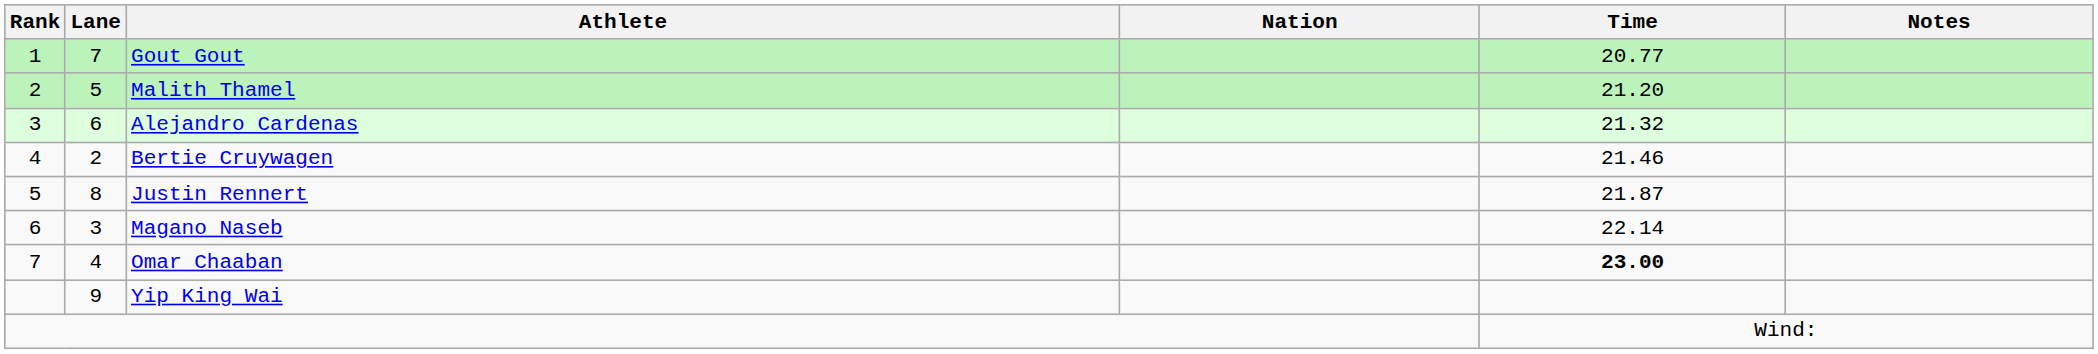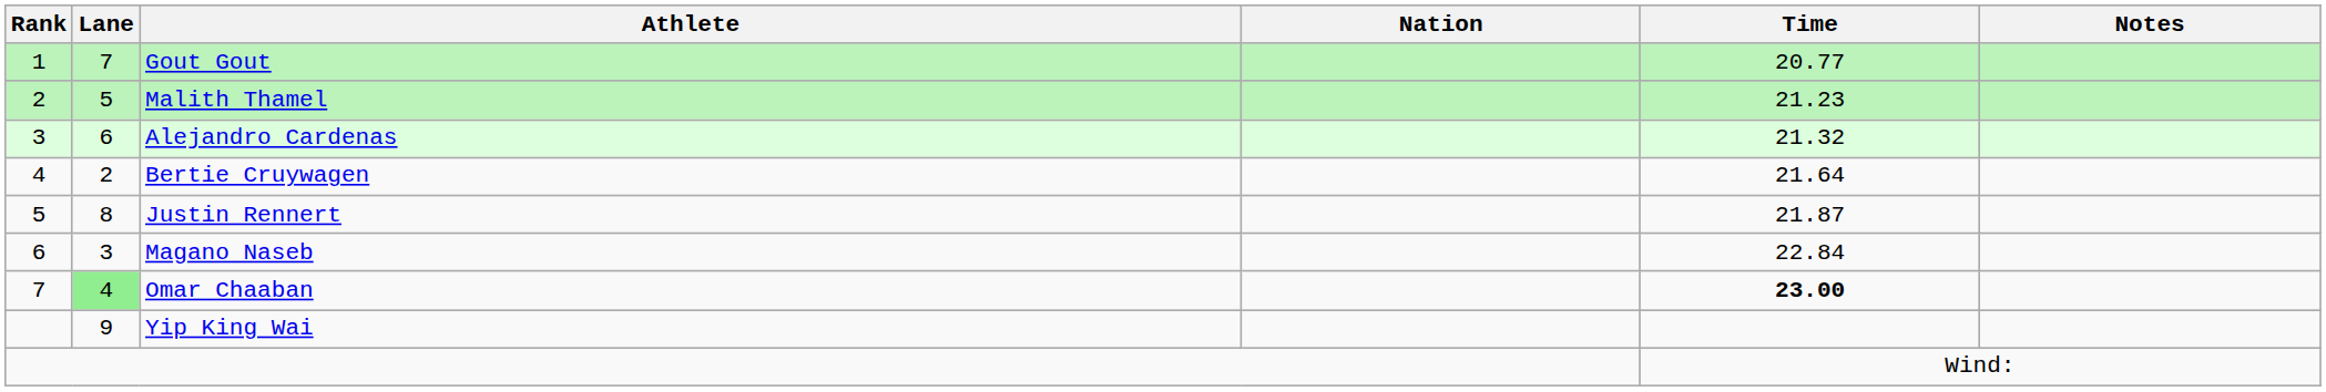 <table class="wikitable sortable" style="text-align:center;width: 65%;">
 <tr>
 <th scope="col" style="width: 10px;">Rank</th>
 <th scope="col" style="width: 10px;">Lane</th>
 <th scope="col">Athlete</th>
 <th scope="col">Nation</th>
 <th scope="col">Time</th>
 <th scope="col">Notes</th>
 </tr>
 <tr bgcolor=bbf3bb>
 <td>1</td>
 <td>7</td>
 <td align=left><a href='#'>Gout Gout</a></td>
 <td align=left></td>
 <td>20.77</td>
 <td></td>
 </tr>
 <tr bgcolor=bbf3bb>
 <td>2</td>
 <td>5</td>
 <td align=left><a href='#'>Malith Thamel</a></td>
 <td align=left></td>
-<td>21.20</td>
+<td>21.23</td>
 <td></td>
 </tr>
 <tr bgcolor=ddffdd>
 <td>3</td>
 <td>6</td>
 <td align=left><a href='#'>Alejandro Cardenas</a></td>
 <td align=left></td>
 <td>21.32</td>
 <td></td>
 </tr>
 <tr>
 <td>4</td>
 <td>2</td>
 <td align=left><a href='#'>Bertie Cruywagen</a></td>
 <td align=left></td>
-<td>21.46</td>
+<td>21.64</td>
 <td></td>
 </tr>
 <tr>
 <td>5</td>
 <td>8</td>
 <td align=left><a href='#'>Justin Rennert</a></td>
 <td align=left></td>
 <td>21.87</td>
 <td></td>
 </tr>
 <tr>
 <td>6</td>
 <td>3</td>
 <td align=left><a href='#'>Magano Naseb</a></td>
 <td align=left></td>
-<td>22.14</td>
+<td>22.84</td>
 <td></td>
 </tr>
 <tr>
 <td>7</td>
-<td>4</td>
+<td style="background: lightgreen;">4</td>
 <td align=left><a href='#'>Omar Chaaban</a></td>
 <td align=left></td>
 <td><strong>23.00</strong></td>
 <td></td>
 </tr>
 <tr>
 <td></td>
 <td>9</td>
 <td align=left><a href='#'>Yip King Wai</a></td>
 <td align=left></td>
 <td></td>
 <td></td>
 </tr>
 <tr class="sortbottom">
 <td colspan="4"></td>
 <td colspan="2">Wind: </td>
 </tr>
 </table>
